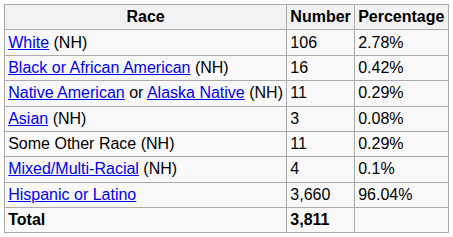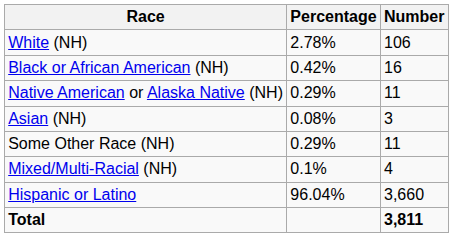 <table class="wikitable">
 <tr>
 <th>Race</th>
+<th>Percentage</th>
 <th>Number</th>
-<th>Percentage</th>
 </tr>
 <tr>
 <td><a href='#'>White</a> (NH)</td>
+<td>2.78%</td>
 <td>106</td>
-<td>2.78%</td>
 </tr>
 <tr>
 <td><a href='#'>Black or African American</a> (NH)</td>
+<td>0.42%</td>
 <td>16</td>
-<td>0.42%</td>
 </tr>
 <tr>
 <td><a href='#'>Native American</a> or <a href='#'>Alaska Native</a> (NH)</td>
+<td>0.29%</td>
 <td>11</td>
-<td>0.29%</td>
 </tr>
 <tr>
 <td><a href='#'>Asian</a> (NH)</td>
+<td>0.08%</td>
 <td>3</td>
-<td>0.08%</td>
 </tr>
 <tr>
 <td>Some Other Race (NH)</td>
+<td>0.29%</td>
 <td>11</td>
-<td>0.29%</td>
 </tr>
 <tr>
 <td><a href='#'>Mixed/Multi-Racial</a> (NH)</td>
+<td>0.1%</td>
 <td>4</td>
-<td>0.1%</td>
 </tr>
 <tr>
 <td><a href='#'>Hispanic or Latino</a></td>
+<td>96.04%</td>
 <td>3,660</td>
-<td>96.04%</td>
 </tr>
 <tr>
 <td><strong>Total</strong></td>
+<td></td>
 <td><strong>3,811</strong></td>
-<td></td>
 </tr>
 </table>
